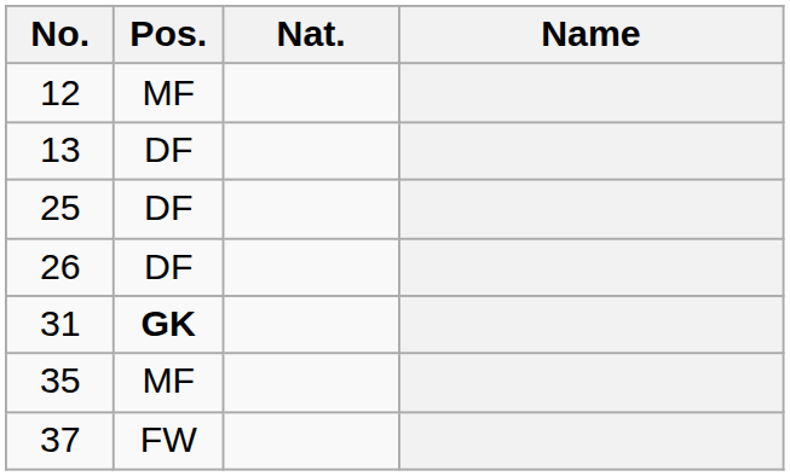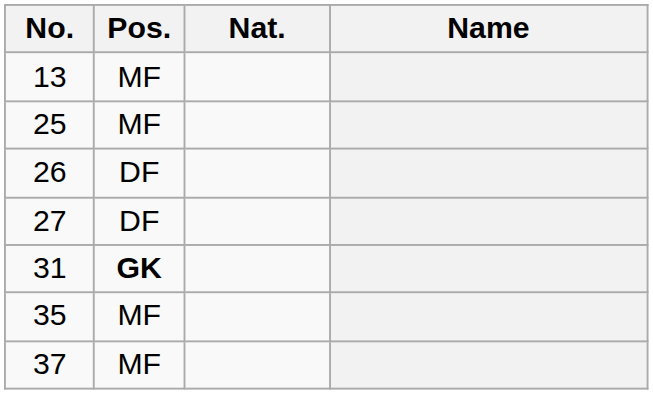 <table class="wikitable plainrowheaders sortable" style=text-align:center>
 <tr>
 <th width=40>No.</th>
 <th width=40>Pos.</th>
 <th width=70>Nat.</th>
 <th width=160 scope=col>Name</th>
 </tr>
 <tr>
-<td>12</td>
+<td>13</td>
 <td>MF</td>
 <td></td>
 <th scope=row></th>
 </tr>
 <tr>
-<td>13</td>
+<td>25</td>
+<td>MF</td>
+<td></td>
+<th scope=row></th>
+</tr>
+<tr>
+<td>26</td>
 <td>DF</td>
 <td></td>
 <th scope=row></th>
 </tr>
 <tr>
-<td>25</td>
-<td>DF</td>
-<td></td>
-<th scope=row></th>
-</tr>
-<tr>
-<td>26</td>
+<td>27</td>
 <td>DF</td>
 <td></td>
 <th scope=row></th>
 </tr>
 <tr>
 <td>31</td>
 <td><strong>GK</strong></td>
 <td></td>
 <th scope=row></th>
 </tr>
 <tr>
 <td>35</td>
 <td>MF</td>
 <td></td>
 <th scope=row></th>
 </tr>
 <tr>
 <td>37</td>
-<td>FW</td>
+<td>MF</td>
 <td></td>
 <th scope=row></th>
 </tr>
 </table>
